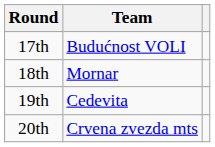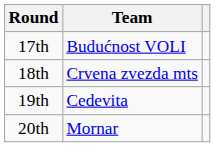 <table class="wikitable">
 <tr>
 <th>Round</th>
 <th>Team</th>
 <th></th>
 </tr>
 <tr>
 <td style="text-align:center;">17th</td>
 <td> <a href='#'>Budućnost VOLI</a></td>
 <td style="text-align:center;"></td>
 </tr>
 <tr>
 <td style="text-align:center;">18th</td>
-<td> <a href='#'>Mornar</a></td>
+<td> <a href='#'>Crvena zvezda mts</a></td>
 <td style="text-align:center;"></td>
 </tr>
 <tr>
 <td style="text-align:center;">19th</td>
 <td> <a href='#'>Cedevita</a></td>
 <td style="text-align:center;"></td>
 </tr>
 <tr>
 <td style="text-align:center;">20th</td>
-<td> <a href='#'>Crvena zvezda mts</a></td>
+<td> <a href='#'>Mornar</a></td>
 <td style="text-align:center;"></td>
 </tr>
 </table>
